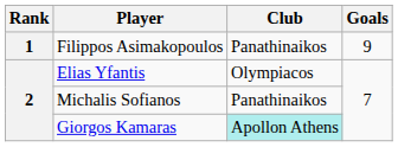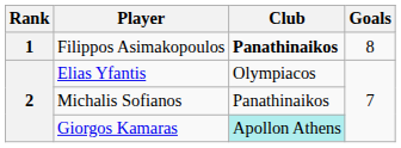 <table class="wikitable" style="text-align:center">
 <tr>
 <th>Rank</th>
 <th>Player</th>
 <th>Club</th>
 <th>Goals</th>
 </tr>
 <tr>
 <th>1</th>
 <td align="left"> Filippos Asimakopoulos</td>
-<td align="left">Panathinaikos</td>
-<td>9</td>
+<td align="left"><strong>Panathinaikos</strong></td>
+<td>8</td>
 </tr>
 <tr>
 <th rowspan="3">2</th>
 <td align="left"> <a href='#'>Elias Yfantis</a></td>
 <td align="left">Olympiacos</td>
 <td rowspan="3">7</td>
 </tr>
 <tr>
 <td align="left"> Michalis Sofianos</td>
 <td align="left">Panathinaikos</td>
 </tr>
 <tr>
 <td align="left"> <a href='#'>Giorgos Kamaras</a></td>
 <td align="left" style="background: paleturquoise;">Apollon Athens</td>
 </tr>
 </table>
